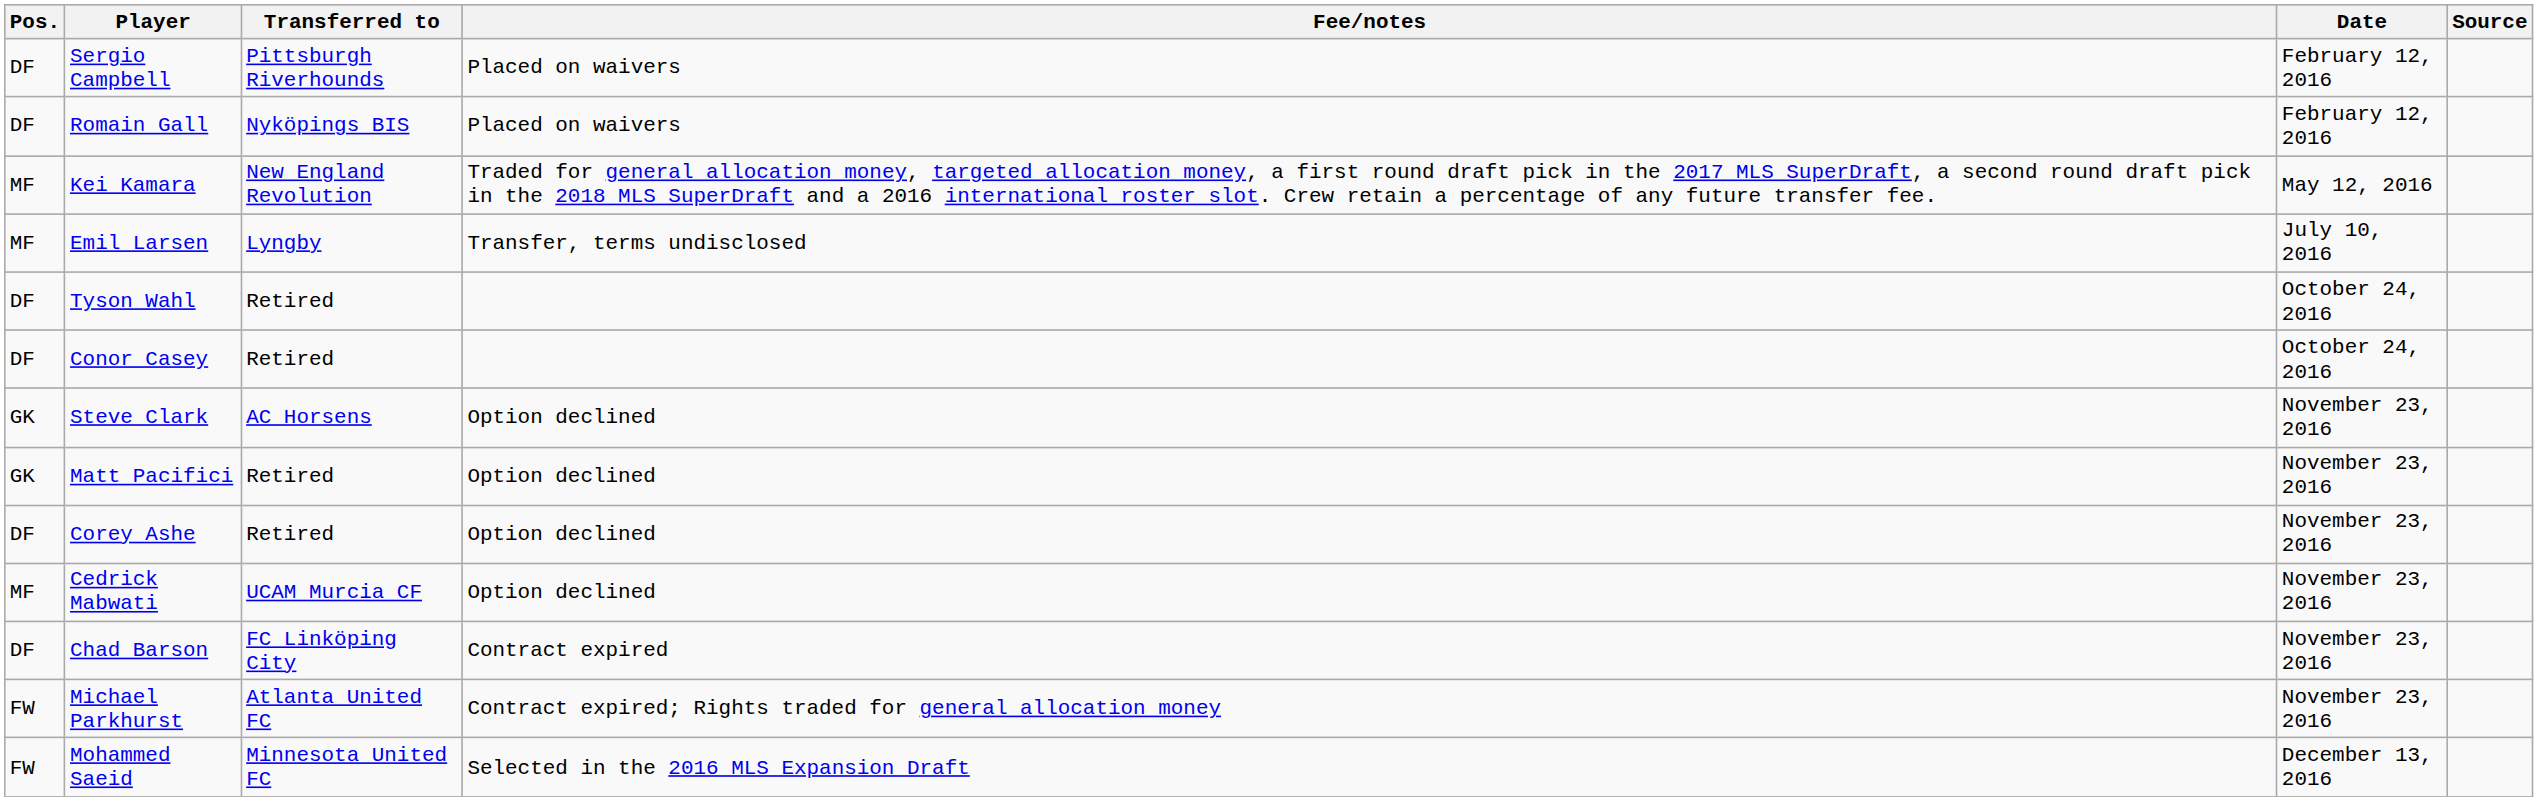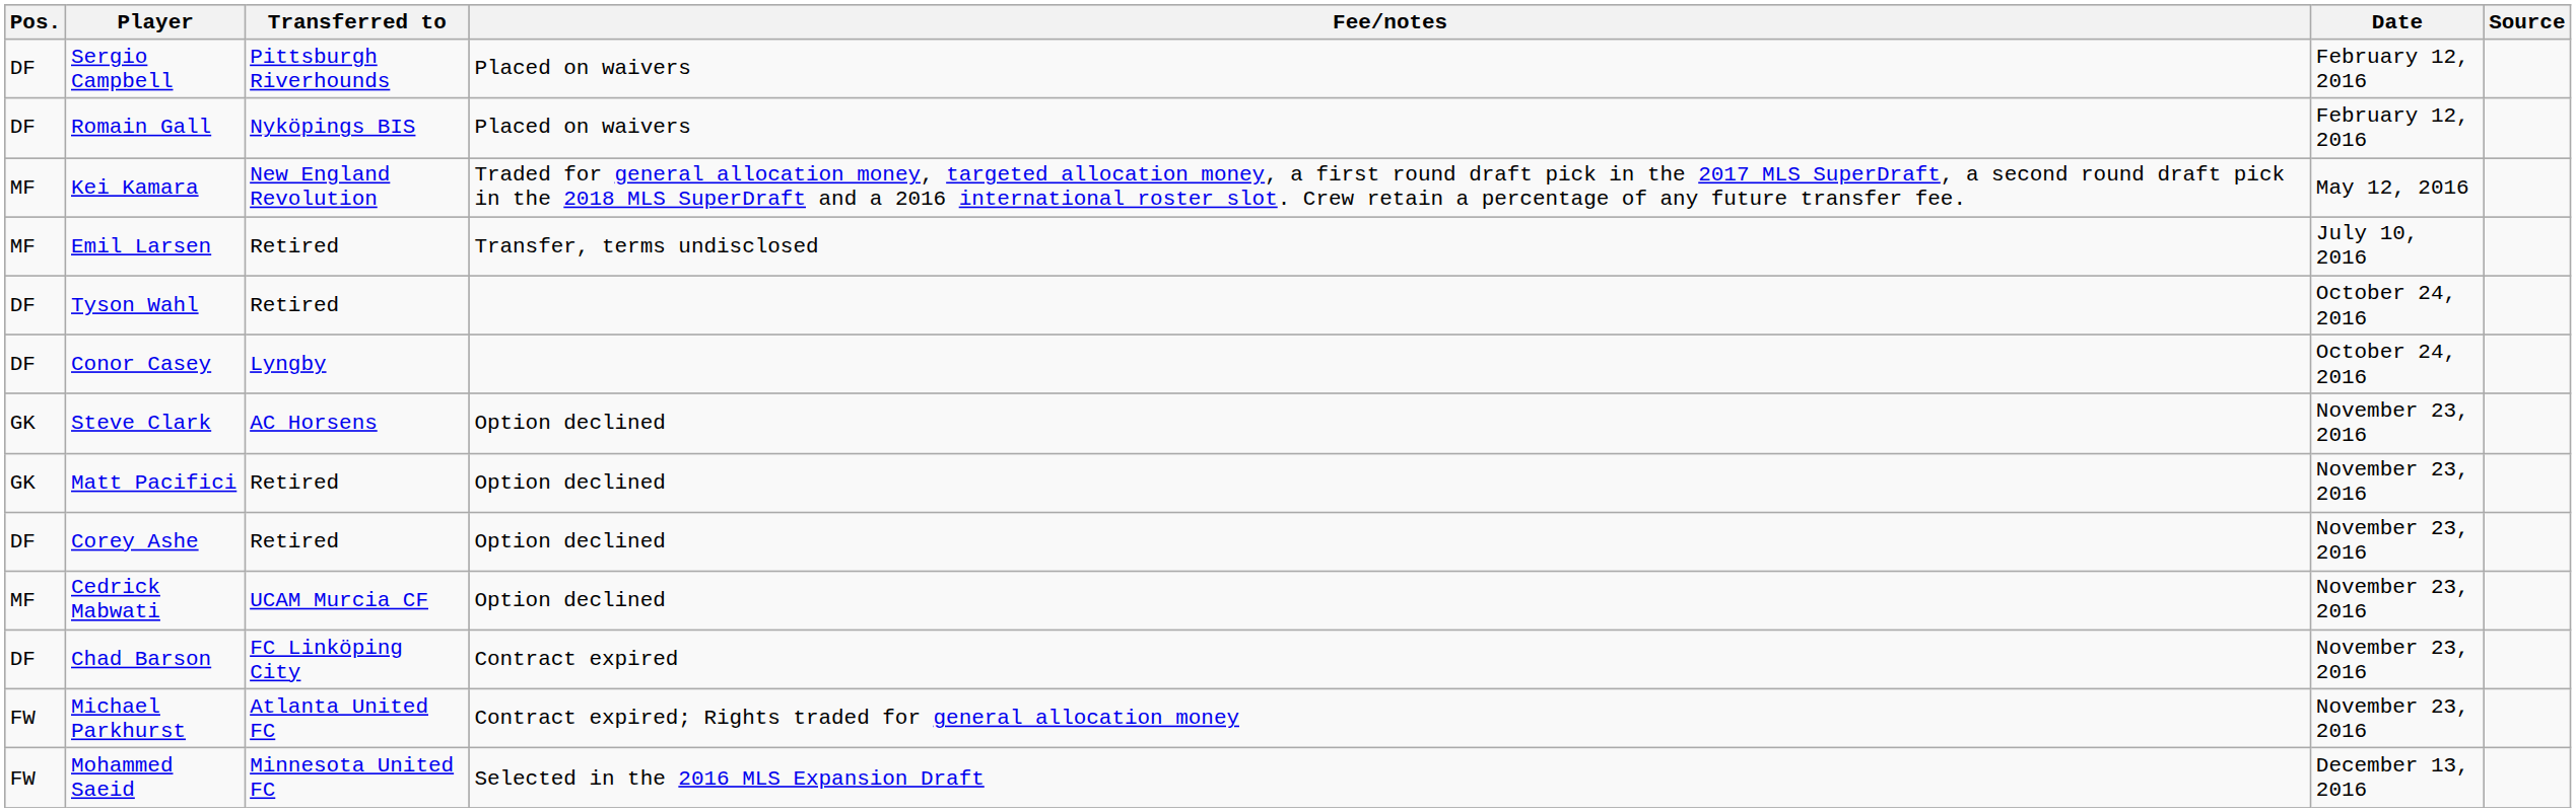 <table class="wikitable sortable" style="text-align: left">
 <tr>
 <th><strong>Pos.</strong></th>
 <th><strong>Player</strong></th>
 <th><strong>Transferred to</strong></th>
 <th><strong>Fee/notes</strong></th>
 <th><strong>Date</strong></th>
 <th><strong>Source</strong></th>
 </tr>
 <tr>
 <td>DF</td>
 <td> <a href='#'>Sergio Campbell</a></td>
 <td> <a href='#'>Pittsburgh Riverhounds</a></td>
 <td>Placed on waivers</td>
 <td>February 12, 2016</td>
 <td align=center></td>
 </tr>
 <tr>
 <td>DF</td>
 <td> <a href='#'>Romain Gall</a></td>
 <td> <a href='#'>Nyköpings BIS</a></td>
 <td>Placed on waivers</td>
 <td>February 12, 2016</td>
 <td align=center></td>
 </tr>
 <tr>
 <td>MF</td>
 <td> <a href='#'>Kei Kamara</a></td>
 <td> <a href='#'>New England Revolution</a></td>
 <td>Traded for <a href='#'>general allocation money</a>, <a href='#'>targeted allocation money</a>, a first round draft pick in the <a href='#'>2017 MLS SuperDraft</a>, a second round draft pick in the <a href='#'>2018 MLS SuperDraft</a> and a 2016 <a href='#'>international roster slot</a>. Crew retain a percentage of any future transfer fee.</td>
 <td>May 12, 2016</td>
 <td align=center></td>
 </tr>
 <tr>
 <td>MF</td>
 <td> <a href='#'>Emil Larsen</a></td>
-<td> <a href='#'>Lyngby</a></td>
+<td>Retired</td>
 <td>Transfer, terms undisclosed</td>
 <td>July 10, 2016</td>
 <td align=center></td>
 </tr>
 <tr>
 <td>DF</td>
 <td> <a href='#'>Tyson Wahl</a></td>
 <td>Retired</td>
 <td></td>
 <td>October 24, 2016</td>
 <td align=center></td>
 </tr>
 <tr>
 <td>DF</td>
 <td> <a href='#'>Conor Casey</a></td>
-<td>Retired</td>
+<td> <a href='#'>Lyngby</a></td>
 <td></td>
 <td>October 24, 2016</td>
 <td align=center></td>
 </tr>
 <tr>
 <td>GK</td>
 <td> <a href='#'>Steve Clark</a></td>
 <td> <a href='#'>AC Horsens</a></td>
 <td>Option declined</td>
 <td>November 23, 2016</td>
 <td align=center></td>
 </tr>
 <tr>
 <td>GK</td>
 <td> <a href='#'>Matt Pacifici</a></td>
 <td>Retired</td>
 <td>Option declined</td>
 <td>November 23, 2016</td>
 <td align=center></td>
 </tr>
 <tr>
 <td>DF</td>
 <td> <a href='#'>Corey Ashe</a></td>
 <td>Retired</td>
 <td>Option declined</td>
 <td>November 23, 2016</td>
 <td align=center></td>
 </tr>
 <tr>
 <td>MF</td>
 <td> <a href='#'>Cedrick Mabwati</a></td>
 <td> <a href='#'>UCAM Murcia CF</a></td>
 <td>Option declined</td>
 <td>November 23, 2016</td>
 <td align=center></td>
 </tr>
 <tr>
 <td>DF</td>
 <td> <a href='#'>Chad Barson</a></td>
 <td> <a href='#'>FC Linköping City</a></td>
 <td>Contract expired</td>
 <td>November 23, 2016</td>
 <td align=center></td>
 </tr>
 <tr>
 <td>FW</td>
 <td> <a href='#'>Michael Parkhurst</a></td>
 <td> <a href='#'>Atlanta United FC</a></td>
 <td>Contract expired; Rights traded for <a href='#'>general allocation money</a></td>
 <td>November 23, 2016</td>
 <td align=center></td>
 </tr>
 <tr>
 <td>FW</td>
 <td> <a href='#'>Mohammed Saeid</a></td>
 <td> <a href='#'>Minnesota United FC</a></td>
 <td>Selected in the <a href='#'>2016 MLS Expansion Draft</a></td>
 <td>December 13, 2016</td>
 <td align=center></td>
 </tr>
 </table>
